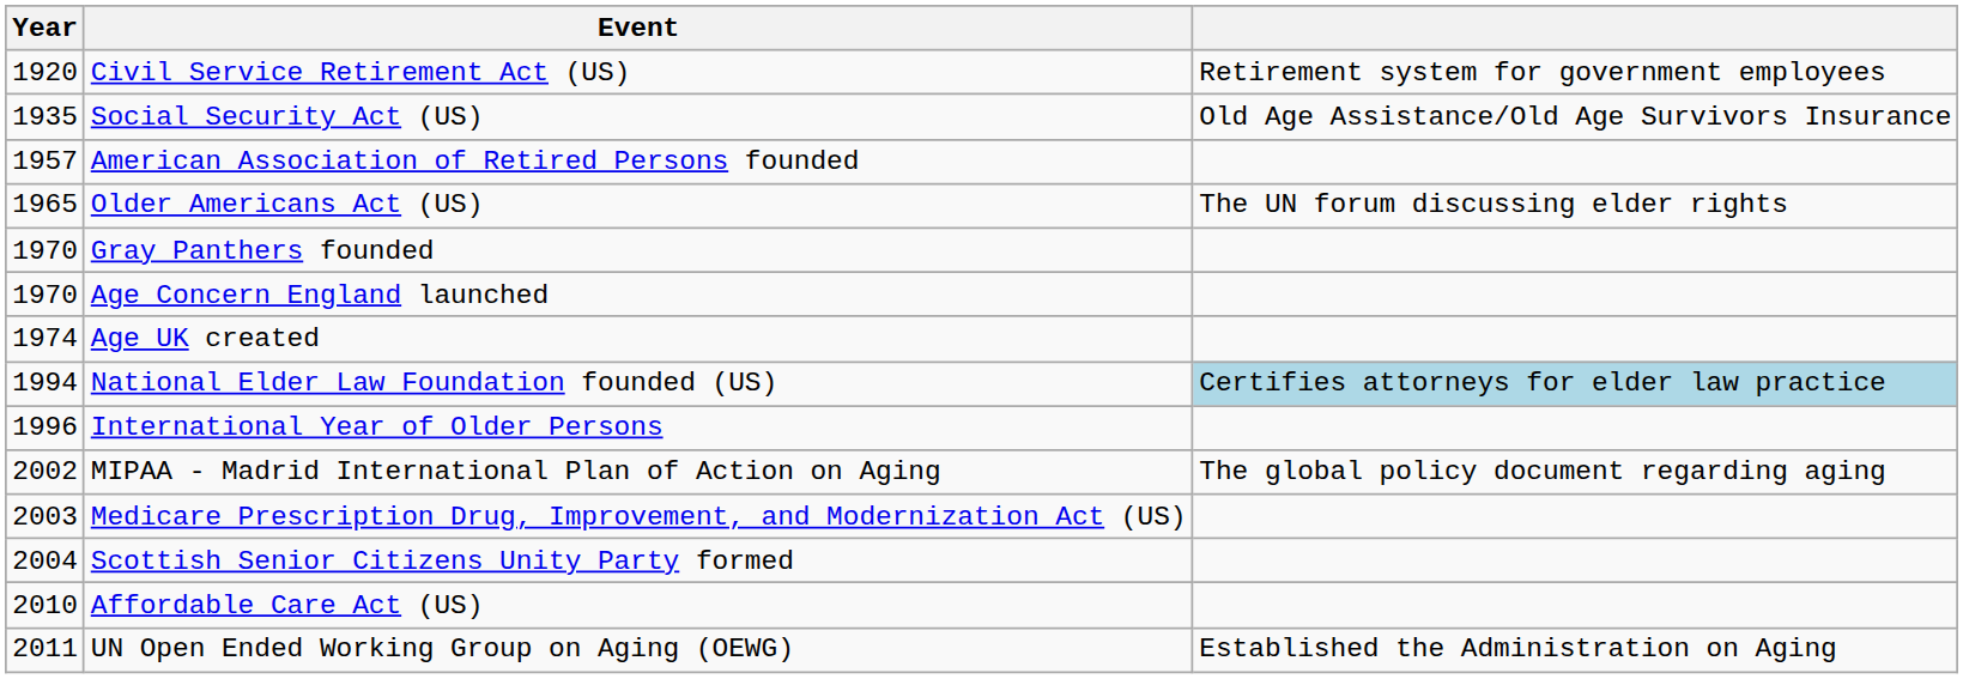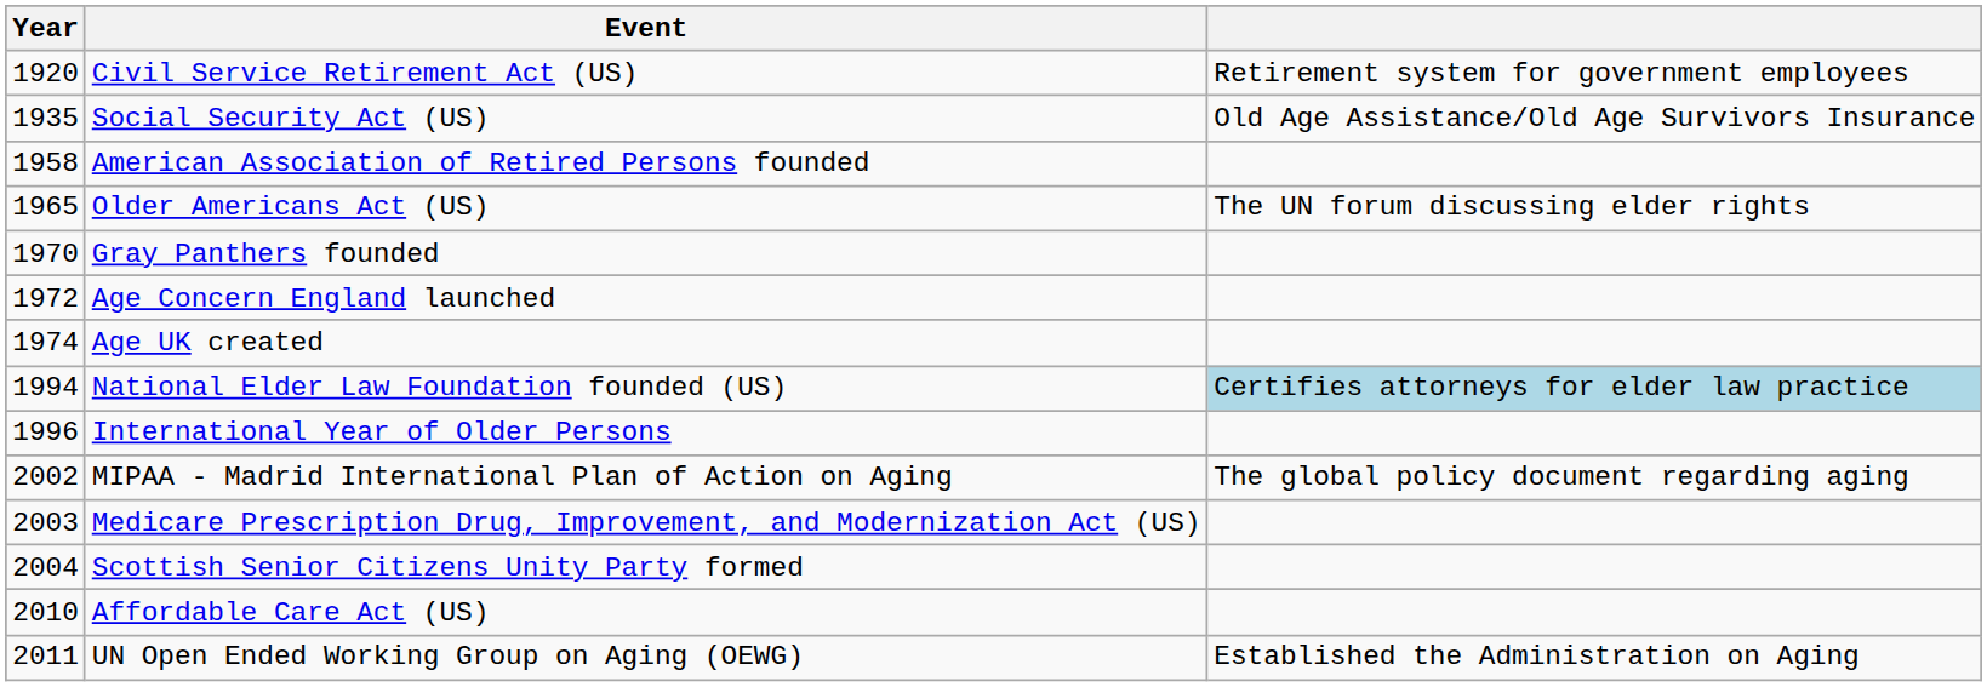 <table class="wikitable">
 <tr>
 <th>Year</th>
 <th>Event</th>
 <th></th>
 </tr>
 <tr>
 <td>1920</td>
 <td><a href='#'>Civil Service Retirement Act</a> (US)</td>
 <td>Retirement system for government employees</td>
 </tr>
 <tr>
 <td>1935</td>
 <td><a href='#'>Social Security Act</a> (US)</td>
 <td>Old Age Assistance/Old Age Survivors Insurance</td>
 </tr>
 <tr>
-<td>1957</td>
+<td>1958</td>
 <td><a href='#'>American Association of Retired Persons</a> founded</td>
 <td></td>
 </tr>
 <tr>
 <td>1965</td>
 <td><a href='#'>Older Americans Act</a> (US)</td>
 <td>The UN forum discussing elder rights</td>
 </tr>
 <tr>
 <td>1970</td>
 <td><a href='#'>Gray Panthers</a> founded</td>
 <td></td>
 </tr>
 <tr>
-<td>1970</td>
+<td>1972</td>
 <td><a href='#'>Age Concern England</a> launched</td>
 <td></td>
 </tr>
 <tr>
 <td>1974</td>
 <td><a href='#'>Age UK</a> created</td>
 <td></td>
 </tr>
 <tr>
 <td>1994</td>
 <td><a href='#'>National Elder Law Foundation</a> founded (US)</td>
 <td style="background: lightblue;">Certifies attorneys for elder law practice</td>
 </tr>
 <tr>
 <td>1996</td>
 <td><a href='#'>International Year of Older Persons</a></td>
 <td></td>
 </tr>
 <tr>
 <td>2002</td>
 <td>MIPAA - Madrid International Plan of Action on Aging</td>
 <td>The global policy document regarding aging</td>
 </tr>
 <tr>
 <td>2003</td>
 <td><a href='#'>Medicare Prescription Drug, Improvement, and Modernization Act</a> (US)</td>
 <td></td>
 </tr>
 <tr>
 <td>2004</td>
 <td><a href='#'>Scottish Senior Citizens Unity Party</a> formed</td>
 <td></td>
 </tr>
 <tr>
 <td>2010</td>
 <td><a href='#'>Affordable Care Act</a> (US)</td>
 <td></td>
 </tr>
 <tr>
 <td>2011</td>
 <td>UN Open Ended Working Group on Aging (OEWG)</td>
 <td>Established the Administration on Aging</td>
 </tr>
 </table>
